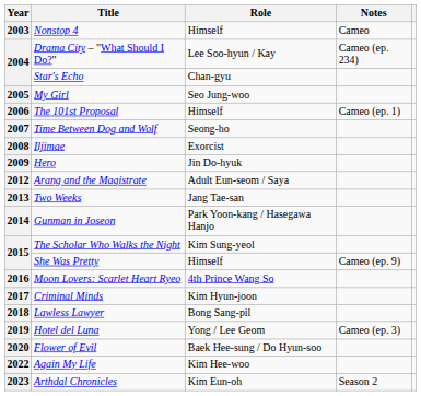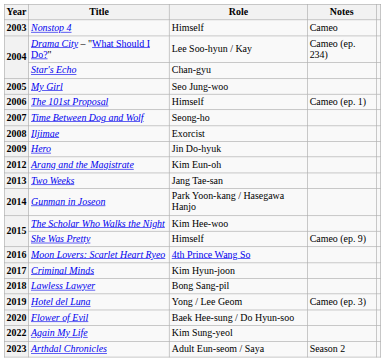 <table class="wikitable plainrowheaders sortable">
 <tr>
 <th scope="col">Year</th>
 <th scope="col">Title</th>
 <th scope="col">Role</th>
 <th scope="col" class="unsortable">Notes</th>
 <th scope="col" class="unsortable"></th>
 </tr>
 <tr>
 <th scope="row">2003</th>
 <td><em><a href='#'>Nonstop 4</a></em></td>
 <td>Himself</td>
 <td>Cameo</td>
 <td style="text-align:center"></td>
 </tr>
 <tr>
 <th scope="row" rowspan="2">2004</th>
 <td><em><a href='#'>Drama City</a></em> – "<a href='#'>What Should I Do?</a>"</td>
 <td>Lee Soo-hyun / Kay</td>
 <td>Cameo (ep. 234)</td>
 <td style="text-align:center"></td>
 </tr>
 <tr>
 <td><em><a href='#'>Star's Echo</a></em></td>
 <td>Chan-gyu</td>
 <td></td>
 <td style="text-align:center"></td>
 </tr>
 <tr>
 <th scope="row">2005</th>
 <td><em><a href='#'>My Girl</a></em></td>
 <td>Seo Jung-woo</td>
 <td></td>
 <td style="text-align:center"></td>
 </tr>
 <tr>
 <th scope="row">2006</th>
 <td><em><a href='#'>The 101st Proposal</a></em></td>
 <td>Himself</td>
 <td>Cameo (ep. 1)</td>
 <td style="text-align:center"></td>
 </tr>
 <tr>
 <th scope="row">2007</th>
 <td><em><a href='#'>Time Between Dog and Wolf</a></em></td>
 <td>Seong-ho</td>
 <td></td>
 <td style="text-align:center"></td>
 </tr>
 <tr>
 <th scope="row">2008</th>
 <td><em><a href='#'>Iljimae</a></em></td>
 <td>Exorcist</td>
 <td></td>
 <td style="text-align:center"></td>
 </tr>
 <tr>
 <th scope="row">2009</th>
 <td><em><a href='#'>Hero</a></em></td>
 <td>Jin Do-hyuk</td>
 <td></td>
 <td style="text-align:center"></td>
 </tr>
 <tr>
 <th scope="row">2012</th>
 <td><em><a href='#'>Arang and the Magistrate</a></em></td>
-<td>Adult Eun-seom / Saya</td>
+<td>Kim Eun-oh</td>
 <td></td>
 <td style="text-align:center"></td>
 </tr>
 <tr>
 <th scope="row">2013</th>
 <td><em><a href='#'>Two Weeks</a></em></td>
 <td>Jang Tae-san</td>
 <td></td>
 <td style="text-align:center"></td>
 </tr>
 <tr>
 <th scope="row">2014</th>
 <td><em><a href='#'>Gunman in Joseon</a></em></td>
 <td>Park Yoon-kang / Hasegawa Hanjo</td>
 <td></td>
 <td style="text-align:center"></td>
 </tr>
 <tr>
 <th scope="row" rowspan="2">2015</th>
 <td><em><a href='#'>The Scholar Who Walks the Night</a></em></td>
-<td>Kim Sung-yeol</td>
+<td>Kim Hee-woo</td>
 <td></td>
 <td style="text-align:center"></td>
 </tr>
 <tr>
 <td><em><a href='#'>She Was Pretty</a></em></td>
 <td>Himself</td>
 <td>Cameo (ep. 9)</td>
 <td style="text-align:center"></td>
 </tr>
 <tr>
 <th scope="row">2016</th>
 <td><em><a href='#'>Moon Lovers: Scarlet Heart Ryeo</a></em></td>
 <td><a href='#'>4th Prince Wang So</a></td>
 <td></td>
 <td style="text-align:center"></td>
 </tr>
 <tr>
 <th scope="row">2017</th>
 <td><em><a href='#'>Criminal Minds</a></em></td>
 <td>Kim Hyun-joon</td>
 <td></td>
 <td style="text-align:center"></td>
 </tr>
 <tr>
 <th scope="row">2018</th>
 <td><em><a href='#'>Lawless Lawyer</a></em></td>
 <td>Bong Sang-pil</td>
 <td></td>
 <td style="text-align:center"></td>
 </tr>
 <tr>
 <th scope="row">2019</th>
 <td><em><a href='#'>Hotel del Luna</a></em></td>
 <td>Yong / Lee Geom</td>
 <td>Cameo (ep. 3)</td>
 <td style="text-align:center"></td>
 </tr>
 <tr>
 <th scope="row">2020</th>
 <td><em><a href='#'>Flower of Evil</a></em></td>
 <td>Baek Hee-sung / Do Hyun-soo</td>
 <td></td>
 <td style="text-align:center"></td>
 </tr>
 <tr>
 <th scope="row">2022</th>
 <td><em><a href='#'>Again My Life</a></em></td>
-<td>Kim Hee-woo</td>
+<td>Kim Sung-yeol</td>
 <td></td>
 <td style="text-align:center"></td>
 </tr>
 <tr>
 <th scope="row">2023</th>
 <td><em><a href='#'>Arthdal Chronicles</a></em></td>
-<td>Kim Eun-oh</td>
+<td>Adult Eun-seom / Saya</td>
 <td>Season 2</td>
 <td style="text-align:center"></td>
 </tr>
 </table>
